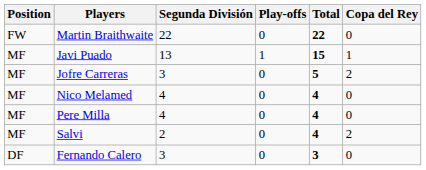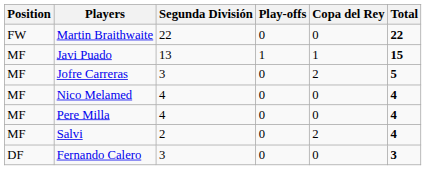 <table class="wikitable">
 <tr>
 <th>Position</th>
 <th>Players</th>
 <th>Segunda División</th>
 <th>Play-offs</th>
+<th>Copa del Rey</th>
 <th>Total</th>
-<th>Copa del Rey</th>
 </tr>
 <tr>
 <td>FW</td>
 <td> <a href='#'>Martin Braithwaite</a></td>
 <td>22</td>
 <td>0</td>
+<td>0</td>
 <td><strong>22</strong></td>
-<td>0</td>
 </tr>
 <tr>
 <td>MF</td>
 <td> <a href='#'>Javi Puado</a></td>
 <td>13</td>
 <td>1</td>
+<td>1</td>
 <td><strong>15</strong></td>
-<td>1</td>
 </tr>
 <tr>
 <td>MF</td>
 <td> <a href='#'>Jofre Carreras</a></td>
 <td>3</td>
 <td>0</td>
+<td>2</td>
 <td><strong>5</strong></td>
-<td>2</td>
 </tr>
 <tr>
 <td>MF</td>
 <td> <a href='#'>Nico Melamed</a></td>
 <td>4</td>
 <td>0</td>
+<td>0</td>
 <td><strong>4</strong></td>
-<td>0</td>
 </tr>
 <tr>
 <td>MF</td>
 <td> <a href='#'>Pere Milla</a></td>
 <td>4</td>
 <td>0</td>
+<td>0</td>
 <td><strong>4</strong></td>
-<td>0</td>
 </tr>
 <tr>
 <td>MF</td>
 <td> <a href='#'>Salvi</a></td>
 <td>2</td>
 <td>0</td>
+<td>2</td>
 <td><strong>4</strong></td>
-<td>2</td>
 </tr>
 <tr>
 <td>DF</td>
 <td> <a href='#'>Fernando Calero</a></td>
 <td>3</td>
 <td>0</td>
+<td>0</td>
 <td><strong>3</strong></td>
-<td>0</td>
 </tr>
 </table>
